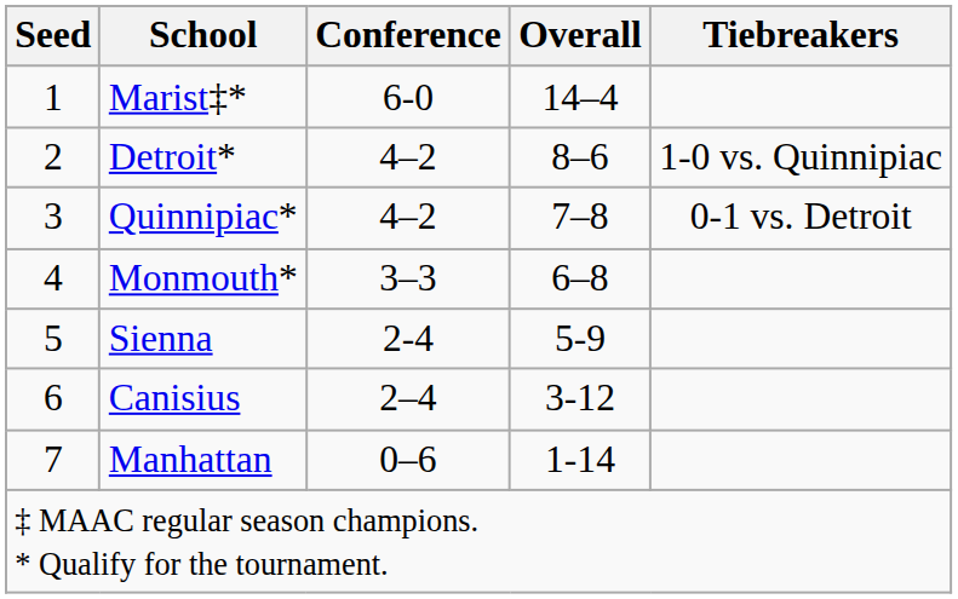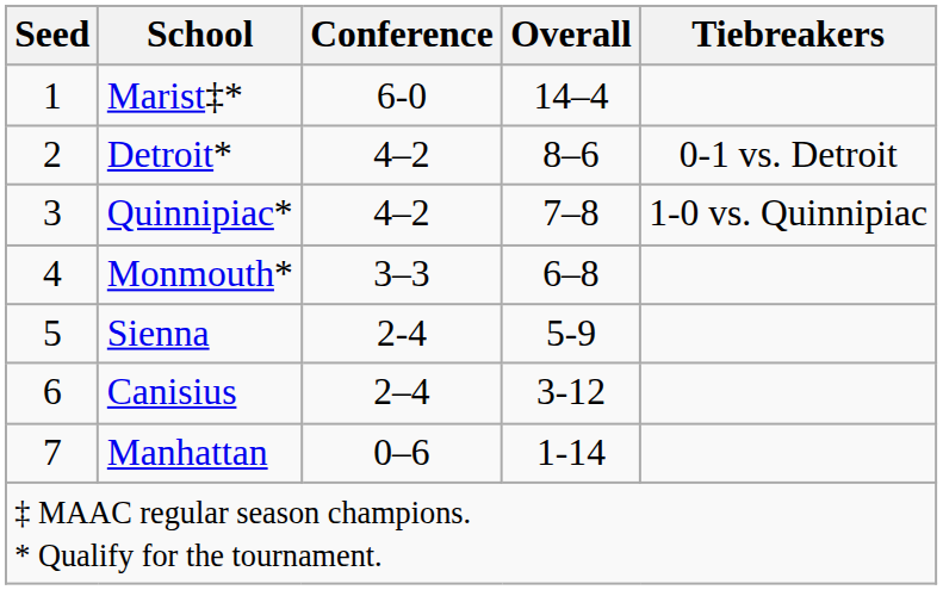 <table class="wikitable" style="text-align:center">
 <tr>
 <th>Seed</th>
 <th>School</th>
 <th>Conference</th>
 <th>Overall</th>
 <th>Tiebreakers</th>
 </tr>
 <tr>
 <td>1</td>
 <td align=left><a href='#'>Marist</a>‡*</td>
 <td>6-0</td>
 <td>14–4</td>
 <td></td>
 </tr>
 <tr>
 <td>2</td>
 <td align=left><a href='#'>Detroit</a>*</td>
 <td>4–2</td>
 <td>8–6</td>
-<td>1-0 vs. Quinnipiac</td>
+<td>0-1 vs. Detroit</td>
 </tr>
 <tr>
 <td>3</td>
 <td align=left><a href='#'>Quinnipiac</a>*</td>
 <td>4–2</td>
 <td>7–8</td>
-<td>0-1 vs. Detroit</td>
+<td>1-0 vs. Quinnipiac</td>
 </tr>
 <tr>
 <td>4</td>
 <td align=left><a href='#'>Monmouth</a>*</td>
 <td>3–3</td>
 <td>6–8</td>
 <td></td>
 </tr>
 <tr>
 <td>5</td>
 <td align=left><a href='#'>Sienna</a></td>
 <td>2-4</td>
 <td>5-9</td>
 <td></td>
 </tr>
 <tr>
 <td>6</td>
 <td align=left><a href='#'>Canisius</a></td>
 <td>2–4</td>
 <td>3-12</td>
 <td></td>
 </tr>
 <tr>
 <td>7</td>
 <td align=left><a href='#'>Manhattan</a></td>
 <td>0–6</td>
 <td>1-14</td>
 <td></td>
 </tr>
 <tr>
 <td colspan=8 align=left><small>‡ MAAC regular season champions.<br>* Qualify for the tournament.<br></small></td>
 </tr>
 </table>
